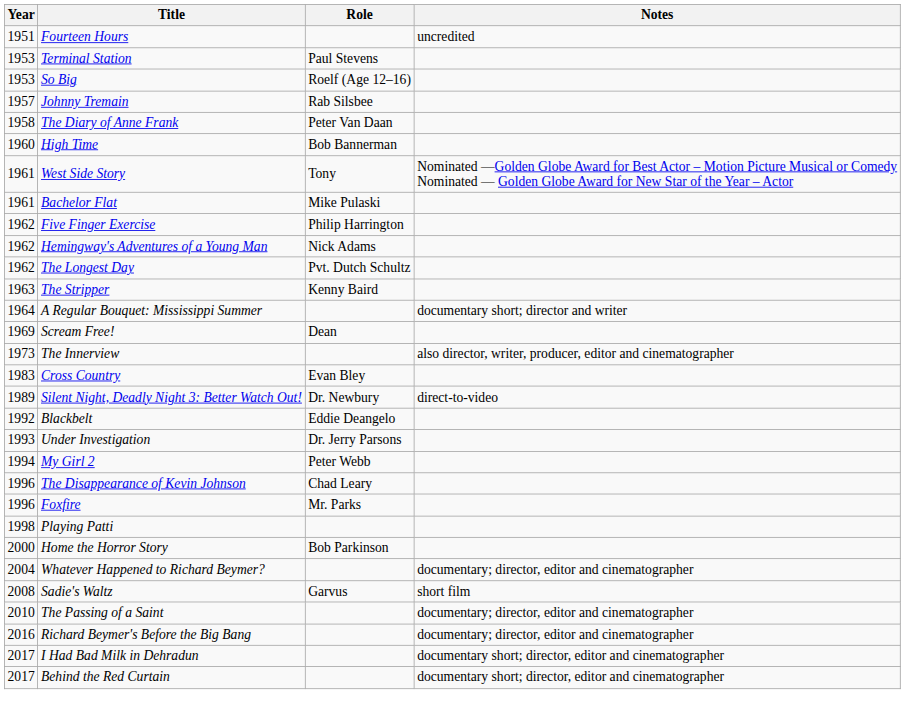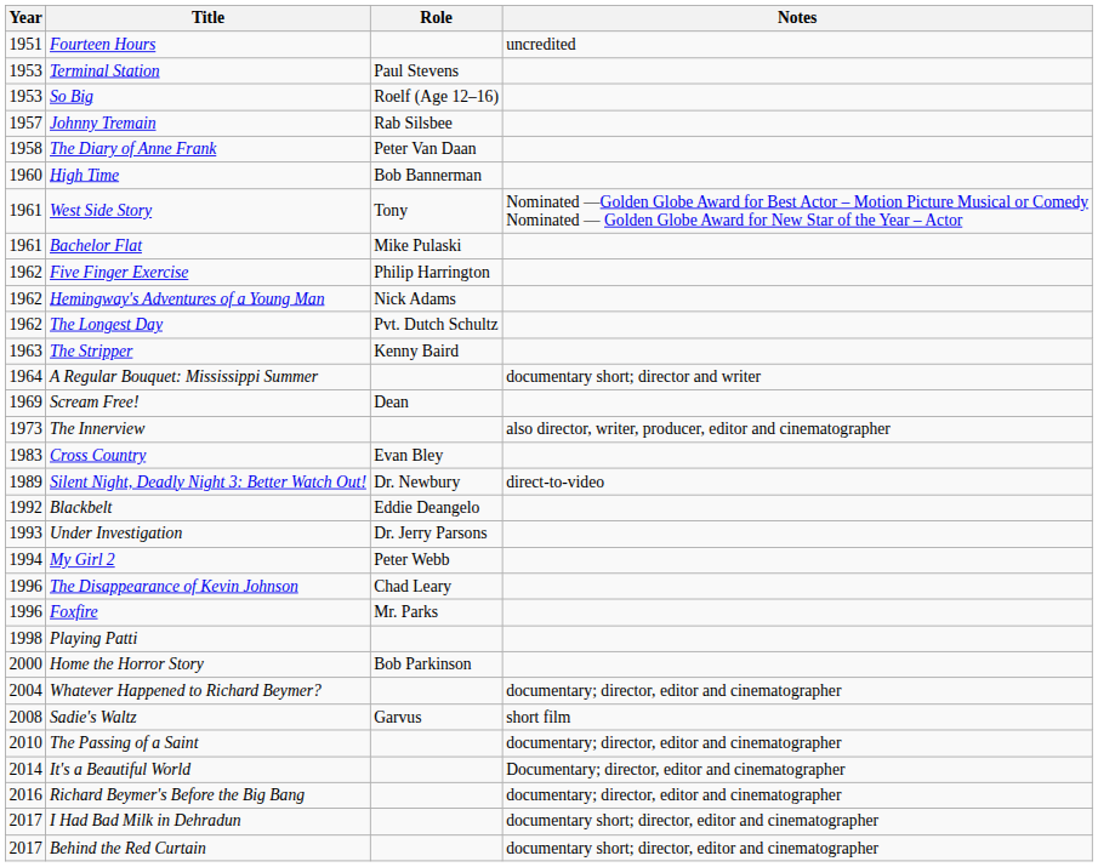 <table class="wikitable sortable">
 <tr>
 <th>Year</th>
 <th>Title</th>
 <th>Role</th>
 <th>Notes</th>
 </tr>
 <tr>
 <td>1951</td>
 <td><em><a href='#'>Fourteen Hours</a></em></td>
 <td></td>
 <td>uncredited</td>
 </tr>
 <tr>
 <td>1953</td>
 <td><em><a href='#'>Terminal Station</a></em></td>
 <td>Paul Stevens</td>
 <td></td>
 </tr>
 <tr>
 <td>1953</td>
 <td><em><a href='#'>So Big</a></em></td>
 <td>Roelf (Age 12–16)</td>
 <td></td>
 </tr>
 <tr>
 <td>1957</td>
 <td><em><a href='#'>Johnny Tremain</a></em></td>
 <td>Rab Silsbee</td>
 <td></td>
 </tr>
 <tr>
 <td>1958</td>
 <td><em><a href='#'>The Diary of Anne Frank</a></em></td>
 <td>Peter Van Daan</td>
 <td></td>
 </tr>
 <tr>
 <td>1960</td>
 <td><em><a href='#'>High Time</a></em></td>
 <td>Bob Bannerman</td>
 <td></td>
 </tr>
 <tr>
 <td>1961</td>
 <td><em><a href='#'>West Side Story</a></em></td>
 <td>Tony</td>
 <td>Nominated —<a href='#'>Golden Globe Award for Best Actor – Motion Picture Musical or Comedy</a><br>Nominated — <a href='#'>Golden Globe Award for New Star of the Year – Actor</a></td>
 </tr>
 <tr>
 <td>1961</td>
 <td><em><a href='#'>Bachelor Flat</a></em></td>
 <td>Mike Pulaski</td>
 <td></td>
 </tr>
 <tr>
 <td>1962</td>
 <td><em><a href='#'>Five Finger Exercise</a></em></td>
 <td>Philip Harrington</td>
 <td></td>
 </tr>
 <tr>
 <td>1962</td>
 <td><em><a href='#'>Hemingway's Adventures of a Young Man</a></em></td>
 <td>Nick Adams</td>
 <td></td>
 </tr>
 <tr>
 <td>1962</td>
 <td><em><a href='#'>The Longest Day</a></em></td>
 <td>Pvt. Dutch Schultz</td>
 <td></td>
 </tr>
 <tr>
 <td>1963</td>
 <td><em><a href='#'>The Stripper</a></em></td>
 <td>Kenny Baird</td>
 <td></td>
 </tr>
 <tr>
 <td>1964</td>
 <td><em>A Regular Bouquet: Mississippi Summer</em></td>
 <td></td>
 <td>documentary short; director and writer</td>
 </tr>
 <tr>
 <td>1969</td>
 <td><em>Scream Free!</em></td>
 <td>Dean</td>
 <td></td>
 </tr>
 <tr>
 <td>1973</td>
 <td><em>The Innerview</em></td>
 <td></td>
 <td>also director, writer, producer, editor and cinematographer</td>
 </tr>
 <tr>
 <td>1983</td>
 <td><em><a href='#'>Cross Country</a></em></td>
 <td>Evan Bley</td>
 <td></td>
 </tr>
 <tr>
 <td>1989</td>
 <td><em><a href='#'>Silent Night, Deadly Night 3: Better Watch Out!</a></em></td>
 <td>Dr. Newbury</td>
 <td>direct-to-video</td>
 </tr>
 <tr>
 <td>1992</td>
 <td><em>Blackbelt</em></td>
 <td>Eddie Deangelo</td>
 <td></td>
 </tr>
 <tr>
 <td>1993</td>
 <td><em>Under Investigation</em></td>
 <td>Dr. Jerry Parsons</td>
 <td></td>
 </tr>
 <tr>
 <td>1994</td>
 <td><em><a href='#'>My Girl 2</a></em></td>
 <td>Peter Webb</td>
 <td></td>
 </tr>
 <tr>
 <td>1996</td>
 <td><em><a href='#'>The Disappearance of Kevin Johnson</a></em></td>
 <td>Chad Leary</td>
 <td></td>
 </tr>
 <tr>
 <td>1996</td>
 <td><em><a href='#'>Foxfire</a></em></td>
 <td>Mr. Parks</td>
 <td></td>
 </tr>
 <tr>
 <td>1998</td>
 <td><em>Playing Patti</em></td>
 <td></td>
 <td></td>
 </tr>
 <tr>
 <td>2000</td>
 <td><em>Home the Horror Story</em></td>
 <td>Bob Parkinson</td>
 <td></td>
 </tr>
 <tr>
 <td>2004</td>
 <td><em>Whatever Happened to Richard Beymer?</em></td>
 <td></td>
 <td>documentary; director, editor and cinematographer</td>
 </tr>
 <tr>
 <td>2008</td>
 <td><em>Sadie's Waltz</em></td>
 <td>Garvus</td>
 <td>short film</td>
 </tr>
 <tr>
 <td>2010</td>
 <td><em>The Passing of a Saint</em></td>
 <td></td>
 <td>documentary; director, editor and cinematographer</td>
 </tr>
 <tr>
+<td>2014</td>
+<td><em>It's a Beautiful World</em></td>
+<td></td>
+<td>Documentary; director, editor and cinematographer</td>
+</tr>
+<tr>
 <td>2016</td>
 <td><em>Richard Beymer's Before the Big Bang</em></td>
 <td></td>
 <td>documentary; director, editor and cinematographer</td>
 </tr>
 <tr>
 <td>2017</td>
 <td><em>I Had Bad Milk in Dehradun</em></td>
 <td></td>
 <td>documentary short; director, editor and cinematographer</td>
 </tr>
 <tr>
 <td>2017</td>
 <td><em>Behind the Red Curtain</em></td>
 <td></td>
 <td>documentary short; director, editor and cinematographer</td>
 </tr>
 </table>
